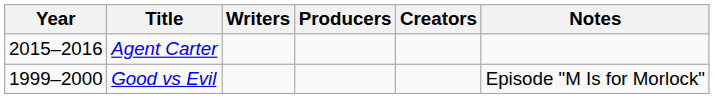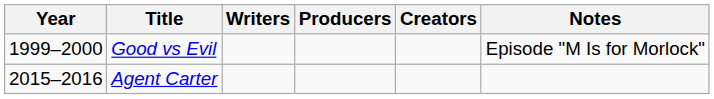 <table class="wikitable">
 <tr>
 <th>Year</th>
 <th>Title</th>
 <th>Writers</th>
 <th>Producers</th>
 <th>Creators</th>
 <th>Notes</th>
 </tr>
 <tr>
+<td>1999–2000</td>
+<td><em><a href='#'>Good vs Evil</a></em></td>
+<td></td>
+<td></td>
+<td></td>
+<td>Episode "M Is for Morlock"</td>
+</tr>
+<tr>
 <td>2015–2016</td>
 <td><em><a href='#'>Agent Carter</a></em></td>
 <td></td>
 <td></td>
 <td></td>
 <td></td>
 </tr>
-<tr>
-<td>1999–2000</td>
-<td><em><a href='#'>Good vs Evil</a></em></td>
-<td></td>
-<td></td>
-<td></td>
-<td>Episode "M Is for Morlock"</td>
-</tr>
 </table>
